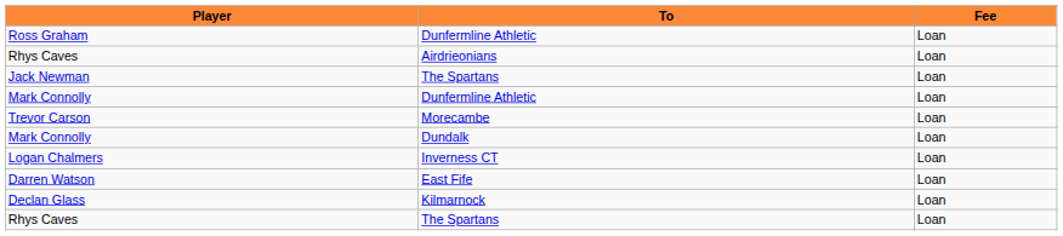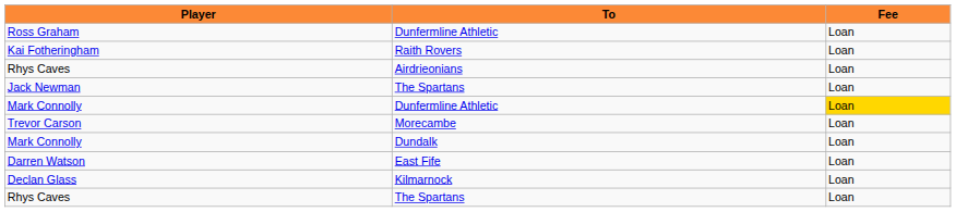 <table class="wikitable" style="text-align:left; font-size:95%;width:98%;">
 <tr>
 <th style="background:#FC8936; color:black;">Player</th>
 <th style="background:#FC8936; color:black;">To</th>
 <th style="background:#FC8936; color:black;">Fee</th>
 </tr>
 <tr>
 <td> <a href='#'>Ross Graham</a></td>
 <td> <a href='#'>Dunfermline Athletic</a></td>
+<td>Loan</td>
+</tr>
+<tr>
+<td> <a href='#'>Kai Fotheringham</a></td>
+<td> <a href='#'>Raith Rovers</a></td>
 <td>Loan</td>
 </tr>
 <tr>
 <td> Rhys Caves</td>
 <td> <a href='#'>Airdrieonians</a></td>
 <td>Loan</td>
 </tr>
 <tr>
 <td> <a href='#'>Jack Newman</a></td>
 <td> <a href='#'>The Spartans</a></td>
 <td>Loan</td>
 </tr>
 <tr>
 <td> <a href='#'>Mark Connolly</a></td>
 <td> <a href='#'>Dunfermline Athletic</a></td>
-<td>Loan</td>
+<td style="background: gold;">Loan</td>
 </tr>
 <tr>
 <td> <a href='#'>Trevor Carson</a></td>
 <td> <a href='#'>Morecambe</a></td>
 <td>Loan</td>
 </tr>
 <tr>
 <td> <a href='#'>Mark Connolly</a></td>
 <td> <a href='#'>Dundalk</a></td>
-<td>Loan</td>
-</tr>
-<tr>
-<td> <a href='#'>Logan Chalmers</a></td>
-<td> <a href='#'>Inverness CT</a></td>
 <td>Loan</td>
 </tr>
 <tr>
 <td> <a href='#'>Darren Watson</a></td>
 <td> <a href='#'>East Fife</a></td>
 <td>Loan</td>
 </tr>
 <tr>
 <td> <a href='#'>Declan Glass</a></td>
 <td> <a href='#'>Kilmarnock</a></td>
 <td>Loan</td>
 </tr>
 <tr>
 <td> Rhys Caves</td>
 <td> <a href='#'>The Spartans</a></td>
 <td>Loan</td>
 </tr>
 </table>
